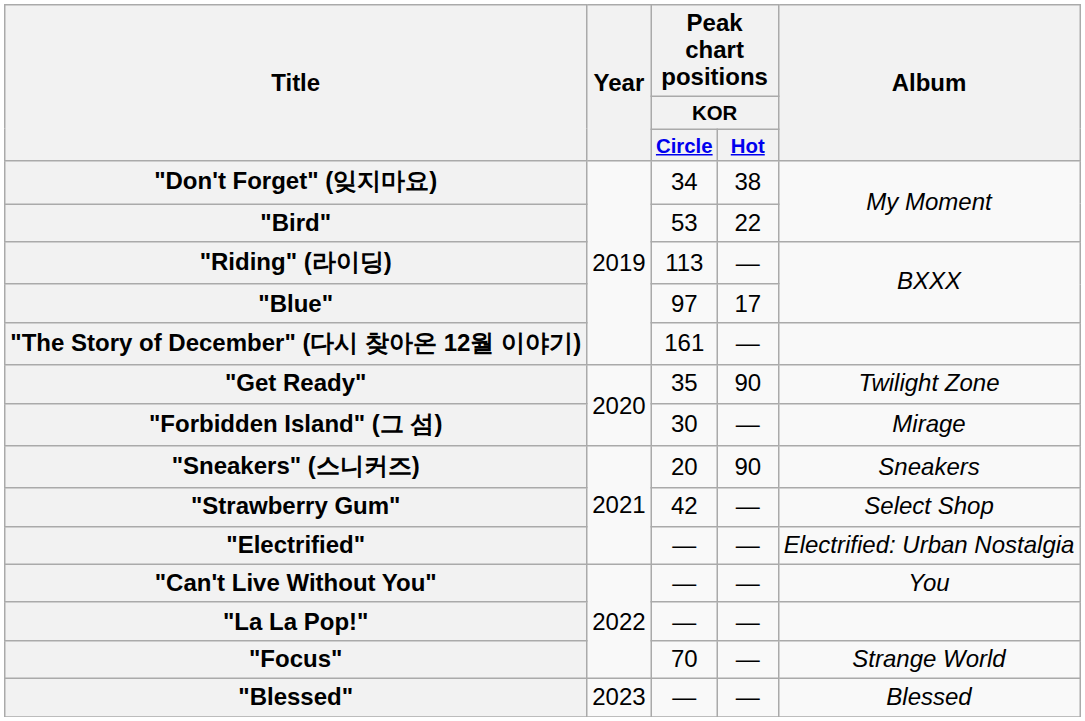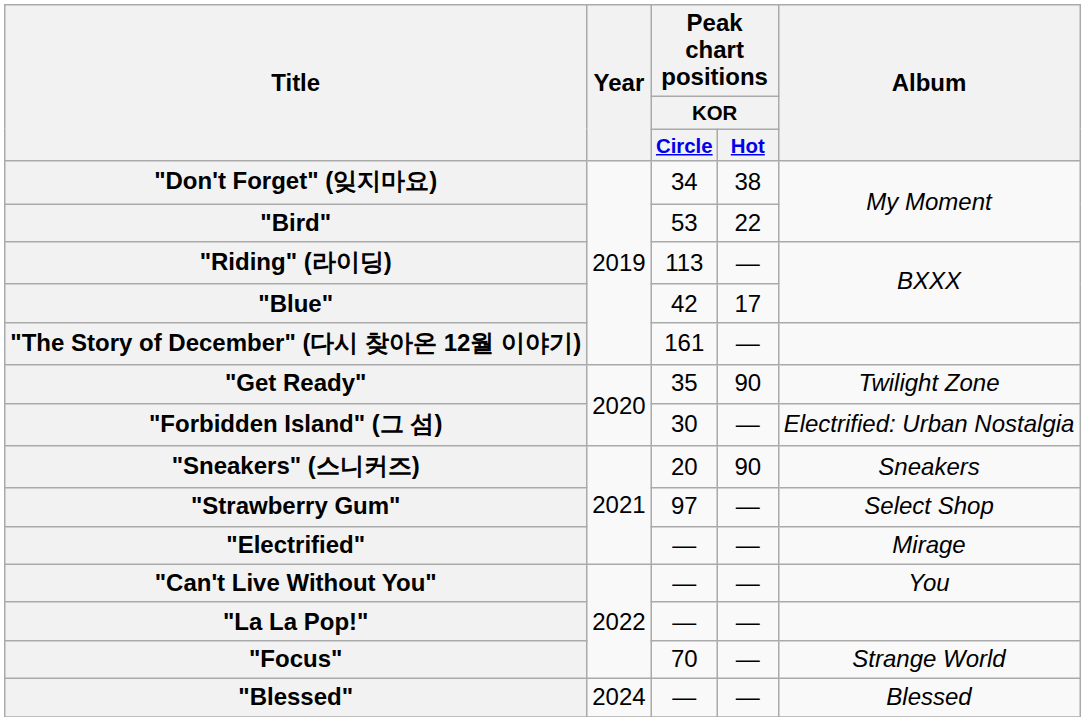 <table class="wikitable plainrowheaders" style="text-align:center;">
 <tr>
 <th scope="col" rowspan="3">Title</th>
 <th scope="col" rowspan="3">Year</th>
 <th scope="col" colspan="2">Peak chart positions</th>
 <th scope="col" rowspan="3">Album</th>
 </tr>
 <tr>
 <th scope="col" colspan="2" style="width:2.5em;font-size:85%">KOR</th>
 </tr>
 <tr>
 <th scope="col" style="width:2.5em;font-size:85%;"><a href='#'>Circle</a><br></th>
 <th scope="col" style="width:2.5em;font-size:85%;"><a href='#'>Hot</a><br></th>
 </tr>
 <tr>
 <th scope="row">"Don't Forget" (잊지마요) </th>
 <td rowspan="5">2019</td>
 <td>34</td>
 <td>38</td>
 <td rowspan="2"><em>My Moment</em></td>
 </tr>
 <tr>
 <th scope="row">"Bird"</th>
 <td>53</td>
 <td>22</td>
 </tr>
 <tr>
 <th scope="row">"Riding" (라이딩) </th>
 <td>113</td>
 <td>—</td>
 <td rowspan="2"><em>BXXX</em></td>
 </tr>
 <tr>
 <th scope="row">"Blue"</th>
-<td>97</td>
+<td>42</td>
 <td>17</td>
 </tr>
 <tr>
 <th scope="row">"The Story of December" (다시 찾아온 12월 이야기)</th>
 <td>161</td>
 <td>—</td>
 <td></td>
 </tr>
 <tr>
 <th scope="row">"Get Ready"</th>
 <td rowspan="2">2020</td>
 <td>35</td>
 <td>90</td>
 <td><em>Twilight Zone</em></td>
 </tr>
 <tr>
 <th scope="row">"Forbidden Island" (그 섬)</th>
 <td>30</td>
 <td>—</td>
-<td><em>Mirage</em></td>
+<td><em>Electrified: Urban Nostalgia</em></td>
 </tr>
 <tr>
 <th scope="row">"Sneakers" (스니커즈)</th>
 <td rowspan="3">2021</td>
 <td>20</td>
 <td>90</td>
 <td><em>Sneakers</em></td>
 </tr>
 <tr>
 <th scope="row">"Strawberry Gum" </th>
-<td>42</td>
+<td>97</td>
 <td>—</td>
 <td><em>Select Shop</em></td>
 </tr>
 <tr>
 <th scope="row">"Electrified"</th>
 <td>—</td>
 <td>—</td>
-<td><em>Electrified: Urban Nostalgia</em></td>
+<td><em>Mirage</em></td>
 </tr>
 <tr>
 <th scope="row">"Can't Live Without You"</th>
 <td rowspan="3">2022</td>
 <td>—</td>
 <td>—</td>
 <td><em>You</em></td>
 </tr>
 <tr>
 <th scope="row">"La La Pop!"</th>
 <td>—</td>
 <td>—</td>
 <td></td>
 </tr>
 <tr>
 <th scope="row">"Focus"</th>
 <td>70</td>
 <td>—</td>
 <td><em>Strange World</em></td>
 </tr>
 <tr>
 <th scope="row">"Blessed"</th>
-<td>2023</td>
+<td>2024</td>
 <td>—</td>
 <td>—</td>
 <td><em>Blessed</em></td>
 </tr>
 <tr>
 </tr>
 </table>
